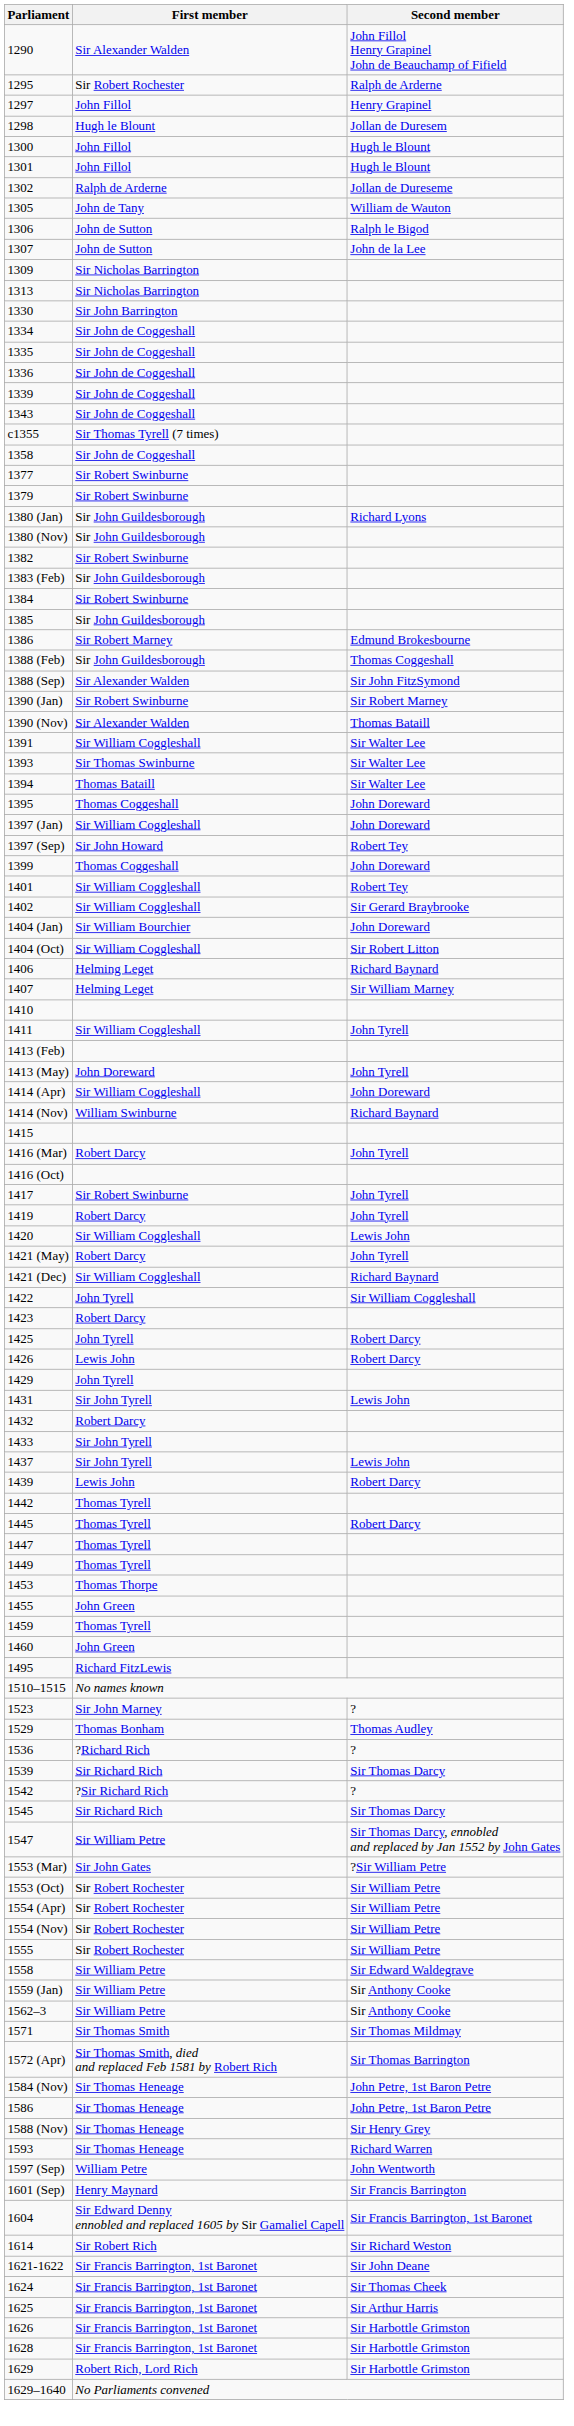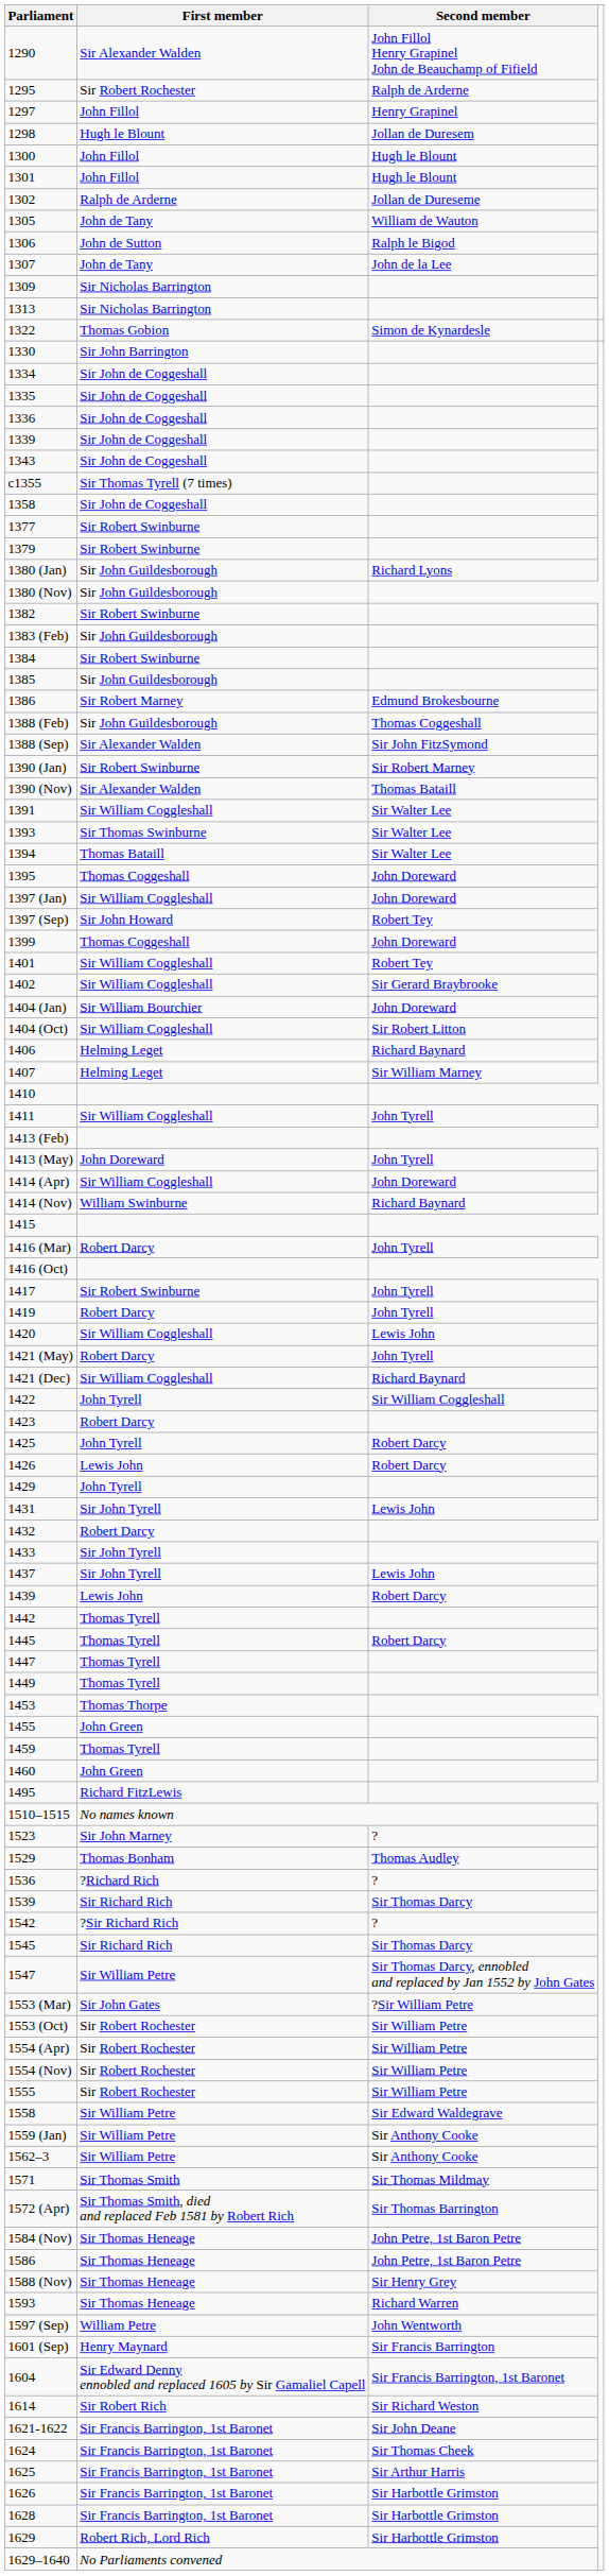 <table class="wikitable">
 <tr>
 <th>Parliament</th>
 <th>First member</th>
 <th>Second member</th>
 </tr>
 <tr>
 <td>1290</td>
 <td><a href='#'>Sir Alexander Walden</a></td>
 <td><a href='#'>John Fillol</a> <br> <a href='#'>Henry Grapinel</a><br> <a href='#'>John de Beauchamp of Fifield</a></td>
 </tr>
 <tr>
 <td>1295</td>
 <td>Sir <a href='#'>Robert Rochester</a></td>
 <td><a href='#'>Ralph de Arderne</a></td>
 </tr>
 <tr>
 <td>1297</td>
 <td><a href='#'>John Fillol</a></td>
 <td><a href='#'>Henry Grapinel</a></td>
 </tr>
 <tr>
 <td>1298</td>
 <td><a href='#'>Hugh le Blount</a></td>
 <td><a href='#'>Jollan de Duresem</a></td>
 </tr>
 <tr>
 <td>1300</td>
 <td><a href='#'>John Fillol</a></td>
 <td><a href='#'>Hugh le Blount</a></td>
 </tr>
 <tr>
 <td>1301</td>
 <td><a href='#'>John Fillol</a></td>
 <td><a href='#'>Hugh le Blount</a></td>
 </tr>
 <tr>
 <td>1302</td>
 <td><a href='#'>Ralph de Arderne</a></td>
 <td><a href='#'>Jollan de Dureseme</a></td>
 </tr>
 <tr>
 <td>1305</td>
 <td><a href='#'>John de Tany</a></td>
 <td><a href='#'>William de Wauton</a></td>
 </tr>
 <tr>
 <td>1306</td>
 <td><a href='#'>John de Sutton</a></td>
 <td><a href='#'>Ralph le Bigod</a></td>
 </tr>
 <tr>
 <td>1307</td>
-<td><a href='#'>John de Sutton</a></td>
+<td><a href='#'>John de Tany</a></td>
 <td><a href='#'>John de la Lee</a></td>
 </tr>
 <tr>
 <td>1309</td>
 <td><a href='#'>Sir Nicholas Barrington</a></td>
 <td></td>
 </tr>
 <tr>
 <td>1313</td>
 <td><a href='#'>Sir Nicholas Barrington</a></td>
+<td></td>
+</tr>
+<tr>
+<td>1322</td>
+<td><a href='#'>Thomas Gobion</a></td>
+<td><a href='#'>Simon de Kynardesle</a></td>
 <td></td>
 </tr>
 <tr>
 <td>1330</td>
 <td><a href='#'>Sir John Barrington</a></td>
 <td></td>
 </tr>
 <tr>
 <td>1334</td>
 <td><a href='#'>Sir John de Coggeshall</a></td>
 <td></td>
 </tr>
 <tr>
 <td>1335</td>
 <td><a href='#'>Sir John de Coggeshall</a></td>
 <td></td>
 </tr>
 <tr>
 <td>1336</td>
 <td><a href='#'>Sir John de Coggeshall</a></td>
 <td></td>
 </tr>
 <tr>
 <td>1339</td>
 <td><a href='#'>Sir John de Coggeshall</a></td>
 <td></td>
 </tr>
 <tr>
 <td>1343</td>
 <td><a href='#'>Sir John de Coggeshall</a></td>
 <td></td>
 </tr>
 <tr>
 <td>c1355</td>
 <td><a href='#'>Sir Thomas Tyrell</a> (7 times)</td>
 <td></td>
 </tr>
 <tr>
 <td>1358</td>
 <td><a href='#'>Sir John de Coggeshall</a></td>
 <td></td>
 </tr>
 <tr>
 <td>1377</td>
 <td><a href='#'>Sir Robert Swinburne</a></td>
 <td></td>
 </tr>
 <tr>
 <td>1379</td>
 <td><a href='#'>Sir Robert Swinburne</a></td>
 <td></td>
 </tr>
 <tr>
 <td>1380 (Jan)</td>
 <td>Sir <a href='#'>John Guildesborough</a></td>
 <td><a href='#'>Richard Lyons</a></td>
 </tr>
 <tr>
 <td>1380 (Nov)</td>
 <td>Sir <a href='#'>John Guildesborough</a></td>
 </tr>
 <tr>
 <td>1382</td>
 <td><a href='#'>Sir Robert Swinburne</a></td>
 <td></td>
 </tr>
 <tr>
 <td>1383 (Feb)</td>
 <td>Sir <a href='#'>John Guildesborough</a></td>
 <td></td>
 </tr>
 <tr>
 <td>1384</td>
 <td><a href='#'>Sir Robert Swinburne</a></td>
 <td></td>
 </tr>
 <tr>
 <td>1385</td>
 <td>Sir <a href='#'>John Guildesborough</a></td>
 <td></td>
 </tr>
 <tr>
 <td>1386</td>
 <td><a href='#'>Sir Robert Marney</a></td>
 <td><a href='#'>Edmund Brokesbourne</a></td>
 </tr>
 <tr>
 <td>1388 (Feb)</td>
 <td>Sir <a href='#'>John Guildesborough</a></td>
 <td><a href='#'>Thomas Coggeshall</a></td>
 </tr>
 <tr>
 <td>1388 (Sep)</td>
 <td><a href='#'>Sir Alexander Walden</a></td>
 <td><a href='#'>Sir John FitzSymond</a></td>
 </tr>
 <tr>
 <td>1390 (Jan)</td>
 <td><a href='#'>Sir Robert Swinburne</a></td>
 <td><a href='#'>Sir Robert Marney</a></td>
 </tr>
 <tr>
 <td>1390 (Nov)</td>
 <td><a href='#'>Sir Alexander Walden</a></td>
 <td><a href='#'>Thomas Bataill</a></td>
 </tr>
 <tr>
 <td>1391</td>
 <td><a href='#'>Sir William Coggleshall</a></td>
 <td><a href='#'>Sir Walter Lee</a></td>
 </tr>
 <tr>
 <td>1393</td>
 <td><a href='#'>Sir Thomas Swinburne</a></td>
 <td><a href='#'>Sir Walter Lee</a></td>
 </tr>
 <tr>
 <td>1394</td>
 <td><a href='#'>Thomas Bataill</a></td>
 <td><a href='#'>Sir Walter Lee</a></td>
 </tr>
 <tr>
 <td>1395</td>
 <td><a href='#'>Thomas Coggeshall</a></td>
 <td><a href='#'>John Doreward</a></td>
 </tr>
 <tr>
 <td>1397 (Jan)</td>
 <td><a href='#'>Sir William Coggleshall</a></td>
 <td><a href='#'>John Doreward</a></td>
 </tr>
 <tr>
 <td>1397 (Sep)</td>
 <td><a href='#'>Sir John Howard</a></td>
 <td><a href='#'>Robert Tey</a></td>
 </tr>
 <tr>
 <td>1399</td>
 <td><a href='#'>Thomas Coggeshall</a></td>
 <td><a href='#'>John Doreward</a></td>
 </tr>
 <tr>
 <td>1401</td>
 <td><a href='#'>Sir William Coggleshall</a></td>
 <td><a href='#'>Robert Tey</a></td>
 </tr>
 <tr>
 <td>1402</td>
 <td><a href='#'>Sir William Coggleshall</a></td>
 <td><a href='#'>Sir Gerard Braybrooke</a></td>
 </tr>
 <tr>
 <td>1404 (Jan)</td>
 <td><a href='#'>Sir William Bourchier</a></td>
 <td><a href='#'>John Doreward</a></td>
 </tr>
 <tr>
 <td>1404 (Oct)</td>
 <td><a href='#'>Sir William Coggleshall</a></td>
 <td><a href='#'>Sir Robert Litton</a></td>
 </tr>
 <tr>
 <td>1406</td>
 <td><a href='#'>Helming Leget</a></td>
 <td><a href='#'>Richard Baynard</a></td>
 </tr>
 <tr>
 <td>1407</td>
 <td><a href='#'>Helming Leget</a></td>
 <td><a href='#'>Sir William Marney</a></td>
 </tr>
 <tr>
 <td>1410</td>
 <td></td>
 </tr>
 <tr>
 <td>1411</td>
 <td><a href='#'>Sir William Coggleshall</a></td>
 <td><a href='#'>John Tyrell</a></td>
 </tr>
 <tr>
 <td>1413 (Feb)</td>
 <td></td>
 </tr>
 <tr>
 <td>1413 (May)</td>
 <td><a href='#'>John Doreward</a></td>
 <td><a href='#'>John Tyrell</a></td>
 </tr>
 <tr>
 <td>1414 (Apr)</td>
 <td><a href='#'>Sir William Coggleshall</a></td>
 <td><a href='#'>John Doreward</a></td>
 </tr>
 <tr>
 <td>1414 (Nov)</td>
 <td><a href='#'>William Swinburne</a></td>
 <td><a href='#'>Richard Baynard</a></td>
 </tr>
 <tr>
 <td>1415</td>
 <td></td>
 </tr>
 <tr>
 <td>1416 (Mar)</td>
 <td><a href='#'>Robert Darcy</a></td>
 <td><a href='#'>John Tyrell</a></td>
 </tr>
 <tr>
 <td>1416 (Oct)</td>
 <td></td>
 </tr>
 <tr>
 <td>1417</td>
 <td><a href='#'>Sir Robert Swinburne</a></td>
 <td><a href='#'>John Tyrell</a></td>
 </tr>
 <tr>
 <td>1419</td>
 <td><a href='#'>Robert Darcy</a></td>
 <td><a href='#'>John Tyrell</a></td>
 </tr>
 <tr>
 <td>1420</td>
 <td><a href='#'>Sir William Coggleshall</a></td>
 <td><a href='#'>Lewis John</a></td>
 </tr>
 <tr>
 <td>1421 (May)</td>
 <td><a href='#'>Robert Darcy</a></td>
 <td><a href='#'>John Tyrell</a></td>
 </tr>
 <tr>
 <td>1421 (Dec)</td>
 <td><a href='#'>Sir William Coggleshall</a></td>
 <td><a href='#'>Richard Baynard</a></td>
 </tr>
 <tr>
 <td>1422</td>
 <td><a href='#'>John Tyrell</a></td>
 <td><a href='#'>Sir William Coggleshall</a></td>
 </tr>
 <tr>
 <td>1423</td>
 <td><a href='#'>Robert Darcy</a></td>
 <td></td>
 </tr>
 <tr>
 <td>1425</td>
 <td><a href='#'>John Tyrell</a></td>
 <td><a href='#'>Robert Darcy</a></td>
 </tr>
 <tr>
 <td>1426</td>
 <td><a href='#'>Lewis John</a></td>
 <td><a href='#'>Robert Darcy</a></td>
 </tr>
 <tr>
 <td>1429</td>
 <td><a href='#'>John Tyrell</a></td>
 <td></td>
 </tr>
 <tr>
 <td>1431</td>
 <td><a href='#'>Sir John Tyrell</a></td>
 <td><a href='#'>Lewis John</a></td>
 </tr>
 <tr>
 <td>1432</td>
 <td><a href='#'>Robert Darcy</a></td>
 </tr>
 <tr>
 <td>1433</td>
 <td><a href='#'>Sir John Tyrell</a></td>
 <td></td>
 </tr>
 <tr>
 <td>1437</td>
 <td><a href='#'>Sir John Tyrell</a></td>
 <td><a href='#'>Lewis John</a></td>
 </tr>
 <tr>
 <td>1439</td>
 <td><a href='#'>Lewis John</a></td>
 <td><a href='#'>Robert Darcy</a></td>
 </tr>
 <tr>
 <td>1442</td>
 <td><a href='#'>Thomas Tyrell</a></td>
 <td></td>
 </tr>
 <tr>
 <td>1445</td>
 <td><a href='#'>Thomas Tyrell</a></td>
 <td><a href='#'>Robert Darcy</a></td>
 </tr>
 <tr>
 <td>1447</td>
 <td><a href='#'>Thomas Tyrell</a></td>
 <td></td>
 </tr>
 <tr>
 <td>1449</td>
 <td><a href='#'>Thomas Tyrell</a></td>
 <td></td>
 </tr>
 <tr>
 <td>1453</td>
 <td><a href='#'>Thomas Thorpe</a></td>
 </tr>
 <tr>
 <td>1455</td>
 <td><a href='#'>John Green</a></td>
 <td></td>
 </tr>
 <tr>
 <td>1459</td>
 <td><a href='#'>Thomas Tyrell</a></td>
 <td></td>
 </tr>
 <tr>
 <td>1460</td>
 <td><a href='#'>John Green</a></td>
 <td></td>
 </tr>
 <tr>
 <td>1495</td>
 <td><a href='#'>Richard FitzLewis</a></td>
 </tr>
 <tr>
 <td>1510–1515</td>
 <td colspan = "2"><em>No names known</em></td>
 </tr>
 <tr>
 <td>1523</td>
 <td><a href='#'>Sir John Marney</a></td>
 <td>?</td>
 </tr>
 <tr>
 <td>1529</td>
 <td><a href='#'>Thomas Bonham</a></td>
 <td><a href='#'>Thomas Audley</a></td>
 </tr>
 <tr>
 <td>1536</td>
 <td>?<a href='#'>Richard Rich</a></td>
 <td>?</td>
 </tr>
 <tr>
 <td>1539</td>
 <td><a href='#'>Sir Richard Rich</a></td>
 <td><a href='#'>Sir Thomas Darcy</a></td>
 </tr>
 <tr>
 <td>1542</td>
 <td>?<a href='#'>Sir Richard Rich</a></td>
 <td>?</td>
 </tr>
 <tr>
 <td>1545</td>
 <td><a href='#'>Sir Richard Rich</a></td>
 <td><a href='#'>Sir Thomas Darcy</a></td>
 </tr>
 <tr>
 <td>1547</td>
 <td><a href='#'>Sir William Petre</a></td>
 <td><a href='#'>Sir Thomas Darcy</a>, <em>ennobled <br> and replaced by Jan 1552 by</em> <a href='#'>John Gates</a></td>
 </tr>
 <tr>
 <td>1553 (Mar)</td>
 <td><a href='#'>Sir John Gates</a></td>
 <td>?<a href='#'>Sir William Petre</a></td>
 </tr>
 <tr>
 <td>1553 (Oct)</td>
 <td>Sir <a href='#'>Robert Rochester</a></td>
 <td><a href='#'>Sir William Petre</a></td>
 </tr>
 <tr>
 <td>1554 (Apr)</td>
 <td>Sir <a href='#'>Robert Rochester</a></td>
 <td><a href='#'>Sir William Petre</a></td>
 </tr>
 <tr>
 <td>1554 (Nov)</td>
 <td>Sir <a href='#'>Robert Rochester</a></td>
 <td><a href='#'>Sir William Petre</a></td>
 </tr>
 <tr>
 <td>1555</td>
 <td>Sir <a href='#'>Robert Rochester</a></td>
 <td><a href='#'>Sir William Petre</a></td>
 </tr>
 <tr>
 <td>1558</td>
 <td><a href='#'>Sir William Petre</a></td>
 <td><a href='#'>Sir Edward Waldegrave</a></td>
 </tr>
 <tr>
 <td>1559 (Jan)</td>
 <td><a href='#'>Sir William Petre</a></td>
 <td>Sir <a href='#'>Anthony Cooke</a></td>
 </tr>
 <tr>
 <td>1562–3</td>
 <td><a href='#'>Sir William Petre</a></td>
 <td>Sir <a href='#'>Anthony Cooke</a></td>
 </tr>
 <tr>
 <td>1571</td>
 <td><a href='#'>Sir Thomas Smith</a></td>
 <td><a href='#'>Sir Thomas Mildmay</a></td>
 </tr>
 <tr>
 <td>1572 (Apr)</td>
 <td><a href='#'>Sir Thomas Smith</a>, <em>died <br>  and replaced Feb 1581 by</em> <a href='#'>Robert Rich</a></td>
 <td><a href='#'>Sir Thomas Barrington</a></td>
 </tr>
 <tr>
 <td>1584 (Nov)</td>
 <td><a href='#'>Sir Thomas Heneage</a></td>
 <td><a href='#'>John Petre, 1st Baron Petre</a></td>
 </tr>
 <tr>
 <td>1586</td>
 <td><a href='#'>Sir Thomas Heneage</a></td>
 <td><a href='#'>John Petre, 1st Baron Petre</a></td>
 </tr>
 <tr>
 <td>1588 (Nov)</td>
 <td><a href='#'>Sir Thomas Heneage</a></td>
 <td><a href='#'>Sir Henry Grey</a></td>
 </tr>
 <tr>
 <td>1593</td>
 <td><a href='#'>Sir Thomas Heneage</a></td>
 <td><a href='#'>Richard Warren</a></td>
 </tr>
 <tr>
 <td>1597 (Sep)</td>
 <td><a href='#'>William Petre</a></td>
 <td><a href='#'>John Wentworth</a></td>
 </tr>
 <tr>
 <td>1601 (Sep)</td>
 <td><a href='#'>Henry Maynard</a></td>
 <td><a href='#'>Sir Francis Barrington</a></td>
 </tr>
 <tr>
 <td>1604</td>
 <td><a href='#'>Sir Edward Denny</a> <br> <em>ennobled and replaced 1605 by</em> Sir <a href='#'>Gamaliel Capell</a></td>
 <td><a href='#'>Sir Francis Barrington, 1st Baronet</a></td>
 </tr>
 <tr>
 <td>1614</td>
 <td><a href='#'>Sir Robert Rich</a></td>
 <td><a href='#'>Sir Richard Weston</a></td>
 </tr>
 <tr>
 <td>1621-1622</td>
 <td><a href='#'>Sir Francis Barrington, 1st Baronet</a></td>
 <td><a href='#'>Sir John Deane</a></td>
 </tr>
 <tr>
 <td>1624</td>
 <td><a href='#'>Sir Francis Barrington, 1st Baronet</a></td>
 <td><a href='#'>Sir Thomas Cheek</a></td>
 </tr>
 <tr>
 <td>1625</td>
 <td><a href='#'>Sir Francis Barrington, 1st Baronet</a></td>
 <td><a href='#'>Sir Arthur Harris</a></td>
 </tr>
 <tr>
 <td>1626</td>
 <td><a href='#'>Sir Francis Barrington, 1st Baronet</a></td>
 <td><a href='#'>Sir Harbottle Grimston</a></td>
 </tr>
 <tr>
 <td>1628</td>
 <td><a href='#'>Sir Francis Barrington, 1st Baronet</a></td>
 <td><a href='#'>Sir Harbottle Grimston</a></td>
 </tr>
 <tr>
 <td>1629</td>
 <td><a href='#'>Robert Rich, Lord Rich</a></td>
 <td><a href='#'>Sir Harbottle Grimston</a></td>
 </tr>
 <tr>
 <td>1629–1640</td>
 <td colspan = "2"><em>No Parliaments convened</em></td>
 </tr>
 </table>
